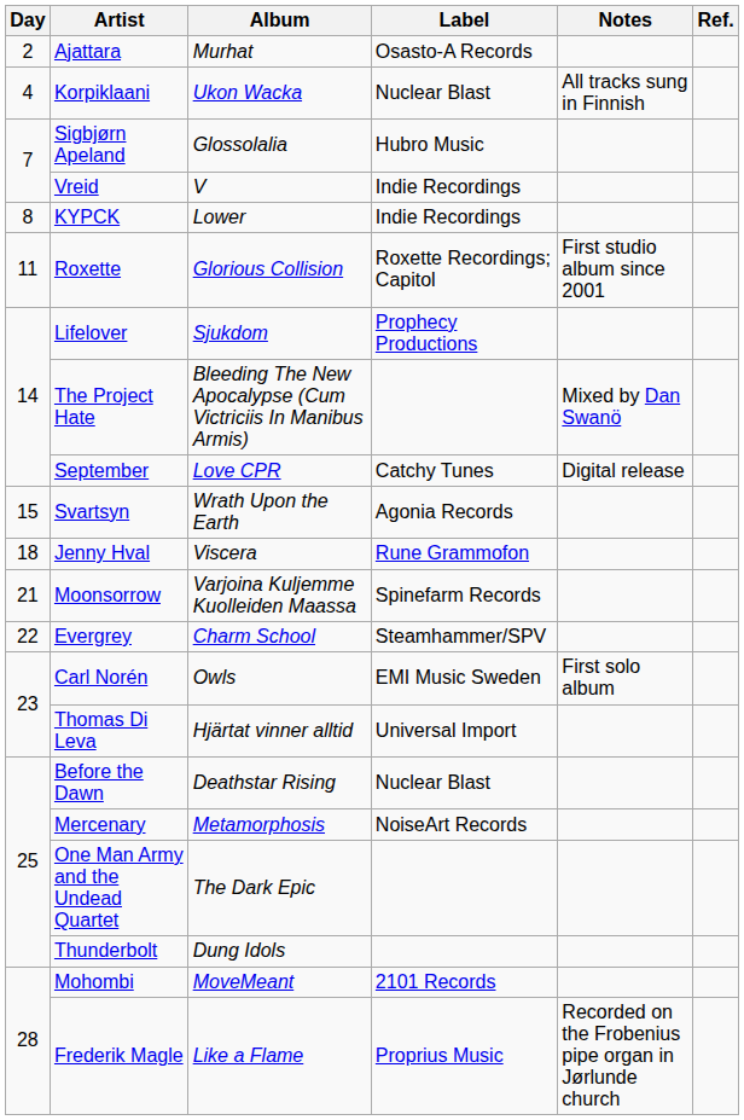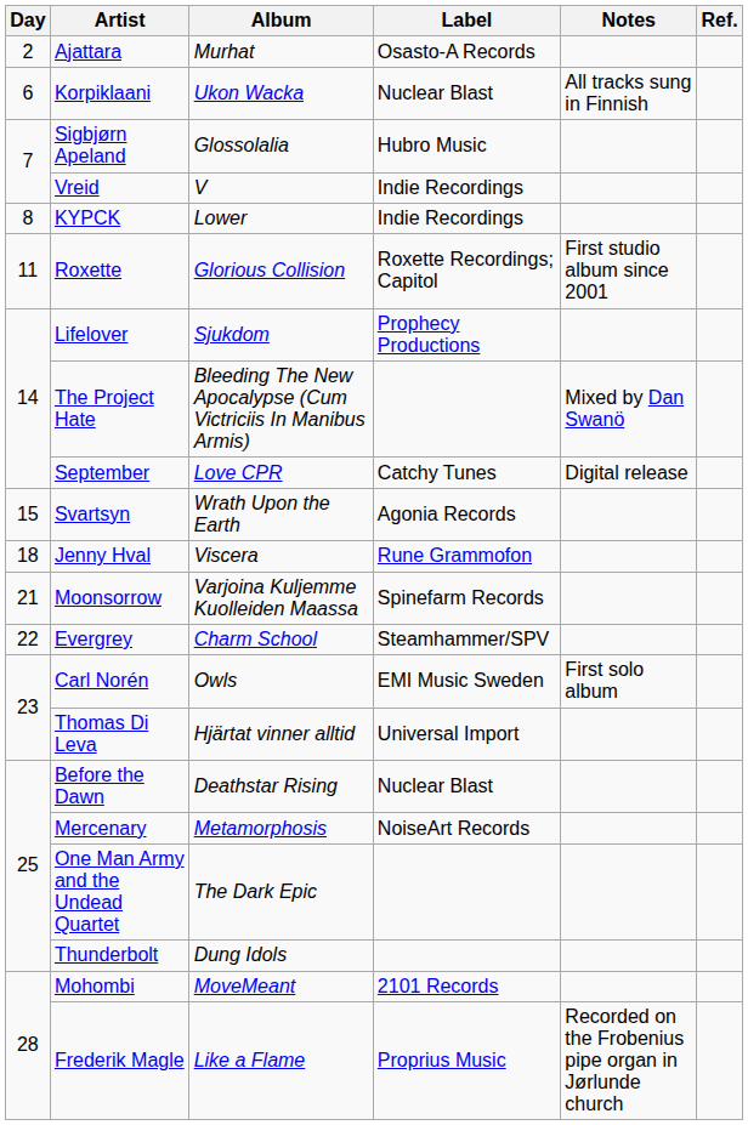 <table class="wikitable">
 <tr>
 <th>Day</th>
 <th>Artist</th>
 <th>Album</th>
 <th>Label</th>
 <th>Notes</th>
 <th>Ref.</th>
 </tr>
 <tr>
 <td rowspan="1" style="text-align:center;">2</td>
 <td><a href='#'>Ajattara</a></td>
 <td><em>Murhat</em></td>
 <td>Osasto-A Records</td>
 <td></td>
 <td></td>
 </tr>
 <tr>
-<td rowspan="1" style="text-align:center;">4</td>
+<td rowspan="1" style="text-align:center;">6</td>
 <td><a href='#'>Korpiklaani</a></td>
 <td><em><a href='#'>Ukon Wacka</a></em></td>
 <td>Nuclear Blast</td>
 <td>All tracks sung in Finnish</td>
 <td></td>
 </tr>
 <tr>
 <td rowspan="2" style="text-align:center;">7</td>
 <td><a href='#'>Sigbjørn Apeland</a></td>
 <td><em>Glossolalia</em></td>
 <td>Hubro Music</td>
 <td></td>
 <td></td>
 </tr>
 <tr>
 <td><a href='#'>Vreid</a></td>
 <td><em>V</em></td>
 <td>Indie Recordings</td>
 <td></td>
 <td></td>
 </tr>
 <tr>
 <td rowspan="1" style="text-align:center;">8</td>
 <td><a href='#'>KYPCK</a></td>
 <td><em>Lower</em></td>
 <td>Indie Recordings</td>
 <td></td>
 <td></td>
 </tr>
 <tr>
 <td rowspan="1" style="text-align:center;">11</td>
 <td><a href='#'>Roxette</a></td>
 <td><em><a href='#'>Glorious Collision</a></em></td>
 <td>Roxette Recordings; Capitol</td>
 <td>First studio album since 2001</td>
 <td></td>
 </tr>
 <tr>
 <td rowspan="3" style="text-align:center;">14</td>
 <td><a href='#'>Lifelover</a></td>
 <td><em><a href='#'>Sjukdom</a></em></td>
 <td><a href='#'>Prophecy Productions</a></td>
 <td></td>
 <td></td>
 </tr>
 <tr>
 <td><a href='#'>The Project Hate</a></td>
 <td><em>Bleeding The New Apocalypse (Cum Victriciis In Manibus Armis)</em></td>
 <td></td>
 <td>Mixed by <a href='#'>Dan Swanö</a></td>
 <td></td>
 </tr>
 <tr>
 <td><a href='#'>September</a></td>
 <td><em><a href='#'>Love CPR</a></em></td>
 <td>Catchy Tunes</td>
 <td>Digital release</td>
 <td></td>
 </tr>
 <tr>
 <td rowspan="1" style="text-align:center;">15</td>
 <td><a href='#'>Svartsyn</a></td>
 <td><em>Wrath Upon the Earth</em></td>
 <td>Agonia Records</td>
 <td></td>
 <td></td>
 </tr>
 <tr>
 <td rowspan="1" style="text-align:center;">18</td>
 <td><a href='#'>Jenny Hval</a></td>
 <td><em>Viscera</em></td>
 <td><a href='#'>Rune Grammofon</a></td>
 <td></td>
 <td></td>
 </tr>
 <tr>
 <td rowspan="1" style="text-align:center;">21</td>
 <td><a href='#'>Moonsorrow</a></td>
 <td><em>Varjoina Kuljemme Kuolleiden Maassa</em></td>
 <td>Spinefarm Records</td>
 <td></td>
 <td></td>
 </tr>
 <tr>
 <td rowspan="1" style="text-align:center;">22</td>
 <td><a href='#'>Evergrey</a></td>
 <td><em><a href='#'>Charm School</a></em></td>
 <td>Steamhammer/SPV</td>
 <td></td>
 <td></td>
 </tr>
 <tr>
 <td rowspan="2" style="text-align:center;">23</td>
 <td><a href='#'>Carl Norén</a></td>
 <td><em>Owls</em></td>
 <td>EMI Music Sweden</td>
 <td>First solo album</td>
 <td></td>
 </tr>
 <tr>
 <td><a href='#'>Thomas Di Leva</a></td>
 <td><em>Hjärtat vinner alltid</em></td>
 <td>Universal Import</td>
 <td></td>
 <td></td>
 </tr>
 <tr>
 <td rowspan="4" style="text-align:center;">25</td>
 <td><a href='#'>Before the Dawn</a></td>
 <td><em>Deathstar Rising</em></td>
 <td>Nuclear Blast</td>
 <td></td>
 <td></td>
 </tr>
 <tr>
 <td><a href='#'>Mercenary</a></td>
 <td><em><a href='#'>Metamorphosis</a></em></td>
 <td>NoiseArt Records</td>
 <td></td>
 <td></td>
 </tr>
 <tr>
 <td><a href='#'>One Man Army and the Undead Quartet</a></td>
 <td><em>The Dark Epic</em></td>
 <td></td>
 <td></td>
 <td></td>
 </tr>
 <tr>
 <td><a href='#'>Thunderbolt</a></td>
 <td><em>Dung Idols</em></td>
 <td></td>
 <td></td>
 <td></td>
 </tr>
 <tr>
 <td rowspan="2" style="text-align:center;">28</td>
 <td><a href='#'>Mohombi</a></td>
 <td><em><a href='#'>MoveMeant</a></em></td>
 <td><a href='#'>2101 Records</a></td>
 <td></td>
 <td></td>
 </tr>
 <tr>
 <td><a href='#'>Frederik Magle</a></td>
 <td><em><a href='#'>Like a Flame</a></em></td>
 <td><a href='#'>Proprius Music</a></td>
 <td>Recorded on the Frobenius pipe organ in Jørlunde church</td>
 <td></td>
 </tr>
 </table>
